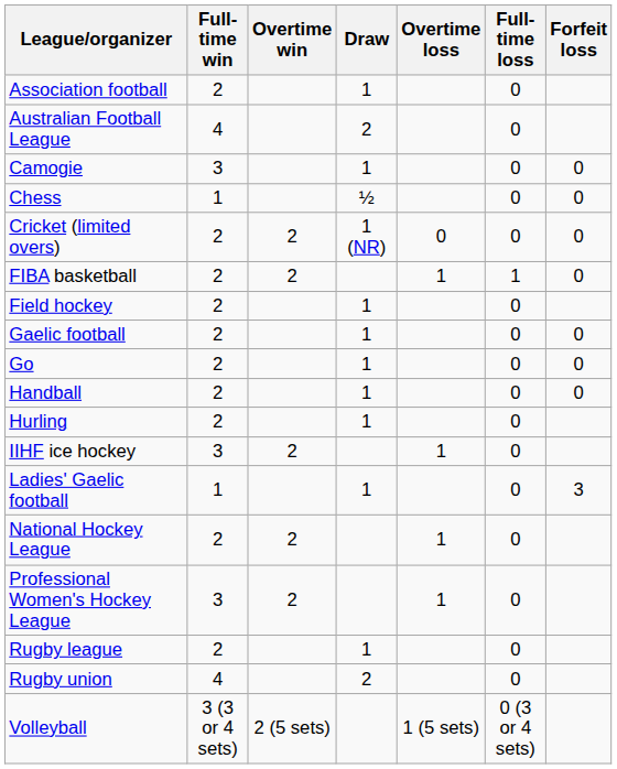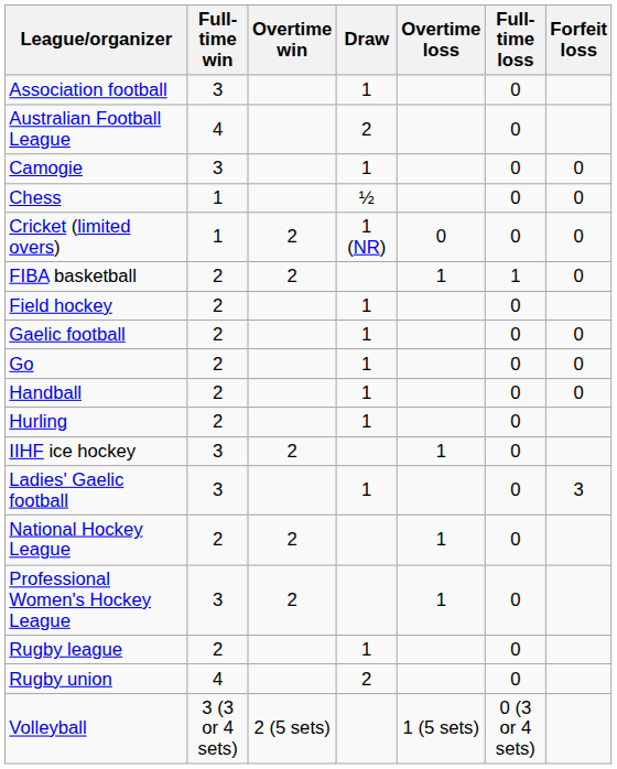 <table class=wikitable width=60% style="text-align:center;">
 <tr>
 <th width=30%>League/organizer</th>
 <th width=10%>Full-time win</th>
 <th width=10%>Overtime win</th>
 <th width=10%>Draw</th>
 <th width=10%>Overtime loss</th>
 <th width=10%>Full-time loss</th>
 <th width=10%>Forfeit loss</th>
 </tr>
 <tr>
 <td align=left><a href='#'>Association football</a></td>
-<td>2</td>
+<td>3</td>
 <td></td>
 <td>1</td>
 <td></td>
 <td>0</td>
 <td></td>
 </tr>
 <tr>
 <td align=left><a href='#'>Australian Football League</a></td>
 <td>4</td>
 <td></td>
 <td>2</td>
 <td></td>
 <td>0</td>
 <td></td>
 </tr>
 <tr>
 <td align=left><a href='#'>Camogie</a></td>
 <td>3</td>
 <td></td>
 <td>1</td>
 <td></td>
 <td>0</td>
 <td>0</td>
 </tr>
 <tr>
 <td align=left><a href='#'>Chess</a></td>
 <td>1</td>
 <td></td>
 <td>½</td>
 <td></td>
 <td>0</td>
 <td>0</td>
 </tr>
 <tr>
 <td align=left><a href='#'>Cricket</a> (<a href='#'>limited overs</a>)</td>
-<td>2</td>
+<td>1</td>
 <td>2</td>
 <td>1 (<a href='#'>NR</a>)</td>
 <td>0</td>
 <td>0</td>
 <td>0</td>
 </tr>
 <tr>
 <td align=left><a href='#'>FIBA</a> basketball</td>
 <td>2</td>
 <td>2</td>
 <td></td>
 <td>1</td>
 <td>1</td>
 <td>0</td>
 </tr>
 <tr>
 <td align=left><a href='#'>Field hockey</a></td>
 <td>2</td>
 <td></td>
 <td>1</td>
 <td></td>
 <td>0</td>
 <td></td>
 </tr>
 <tr>
 <td align=left><a href='#'>Gaelic football</a></td>
 <td>2</td>
 <td></td>
 <td>1</td>
 <td></td>
 <td>0</td>
 <td>0</td>
 </tr>
 <tr>
 <td align=left><a href='#'>Go</a></td>
 <td>2</td>
 <td></td>
 <td>1</td>
 <td></td>
 <td>0</td>
 <td>0</td>
 </tr>
 <tr>
 <td align=left><a href='#'>Handball</a></td>
 <td>2</td>
 <td></td>
 <td>1</td>
 <td></td>
 <td>0</td>
 <td>0</td>
 </tr>
 <tr>
 <td align=left><a href='#'>Hurling</a></td>
 <td>2</td>
 <td></td>
 <td>1</td>
 <td></td>
 <td>0</td>
 <td></td>
 </tr>
 <tr>
 <td align=left><a href='#'>IIHF</a> ice hockey</td>
 <td>3</td>
 <td>2</td>
 <td></td>
 <td>1</td>
 <td>0</td>
 <td></td>
 </tr>
 <tr>
 <td align=left><a href='#'>Ladies' Gaelic football</a></td>
-<td>1</td>
+<td>3</td>
 <td></td>
 <td>1</td>
 <td></td>
 <td>0</td>
 <td>3</td>
 </tr>
 <tr>
 <td align=left><a href='#'>National Hockey League</a></td>
 <td>2</td>
 <td>2</td>
 <td></td>
 <td>1</td>
 <td>0</td>
 <td></td>
 </tr>
 <tr>
 <td align=left><a href='#'>Professional Women's Hockey League</a></td>
 <td>3</td>
 <td>2</td>
 <td></td>
 <td>1</td>
 <td>0</td>
 <td></td>
 </tr>
 <tr>
 <td align=left><a href='#'>Rugby league</a></td>
 <td>2</td>
 <td></td>
 <td>1</td>
 <td></td>
 <td>0</td>
 <td></td>
 </tr>
 <tr>
 <td align=left><a href='#'>Rugby union</a></td>
 <td>4</td>
 <td></td>
 <td>2</td>
 <td></td>
 <td>0</td>
 <td></td>
 </tr>
 <tr>
 <td align=left><a href='#'>Volleyball</a></td>
 <td>3 (3 or 4 sets)</td>
 <td>2 (5 sets)</td>
 <td></td>
 <td>1 (5 sets)</td>
 <td>0 (3 or 4 sets)</td>
 <td></td>
 </tr>
 </table>
